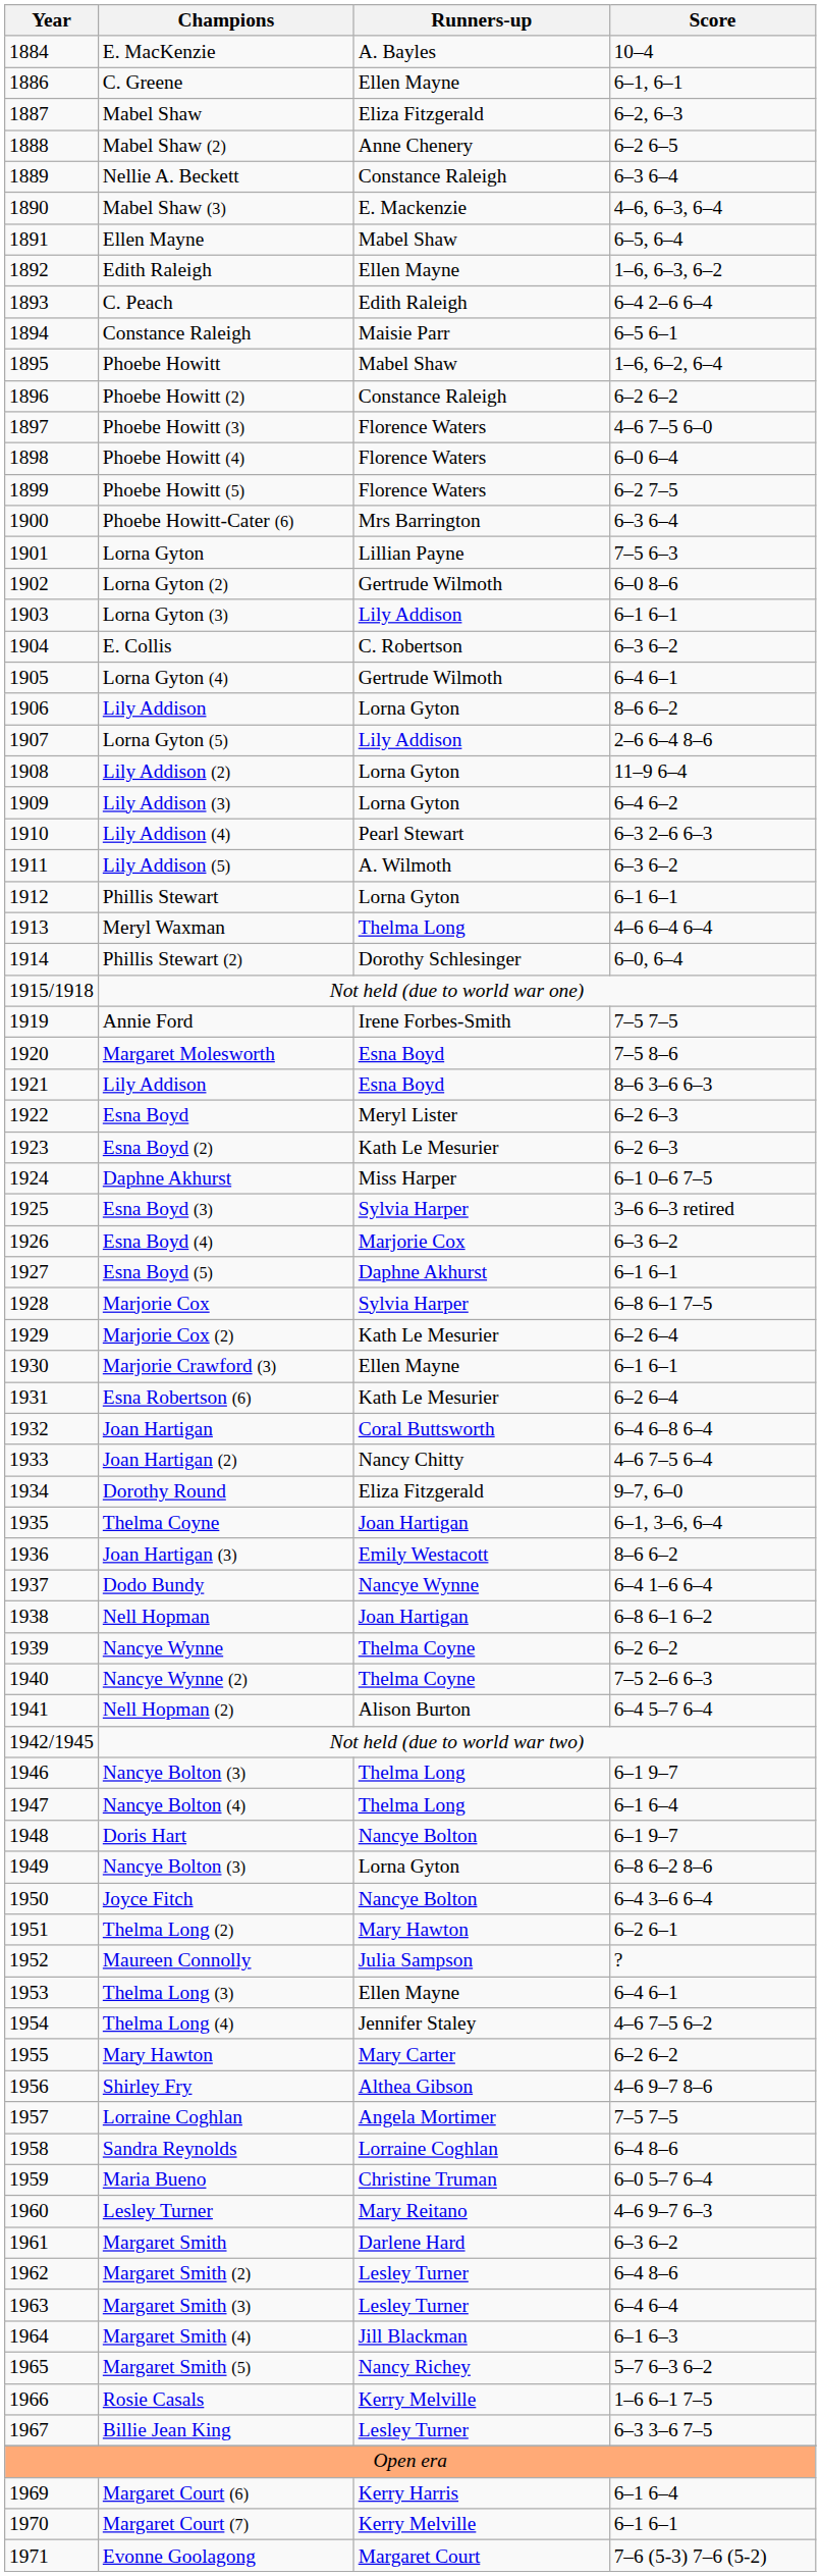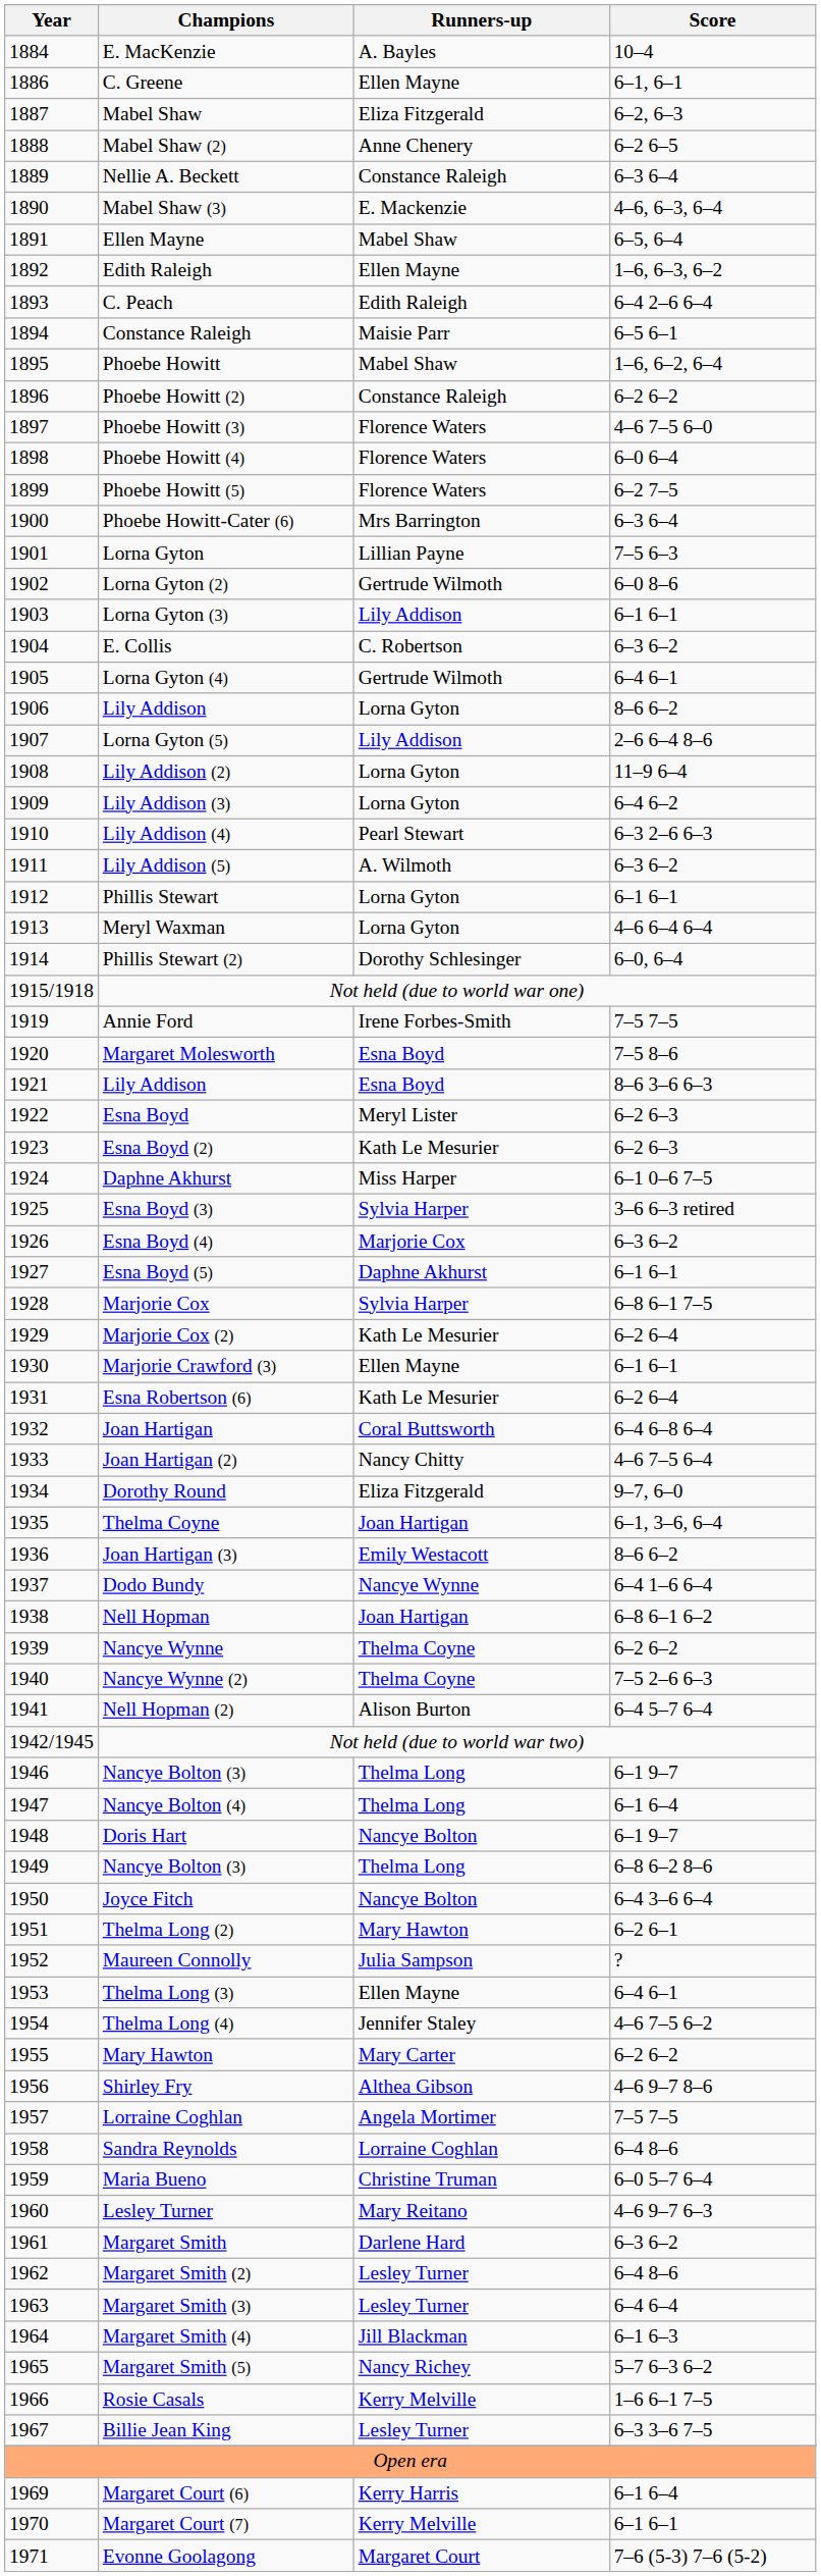 <table class="wikitable">
 <tr>
 <th style="width:60px;">Year</th>
 <th style="width:200px;">Champions</th>
 <th style="width:200px;">Runners-up</th>
 <th style="width:160px;">Score</th>
 </tr>
 <tr>
 <td>1884</td>
 <td> E. MacKenzie</td>
 <td> A. Bayles</td>
 <td>10–4</td>
 </tr>
 <tr>
 <td>1886</td>
 <td> C. Greene</td>
 <td> Ellen Mayne</td>
 <td>6–1, 6–1</td>
 </tr>
 <tr>
 <td>1887</td>
 <td> Mabel Shaw</td>
 <td> Eliza Fitzgerald</td>
 <td>6–2, 6–3</td>
 </tr>
 <tr>
 <td>1888</td>
 <td> Mabel Shaw <small>(2)</small></td>
 <td> Anne Chenery</td>
 <td>6–2 6–5</td>
 </tr>
 <tr>
 <td>1889</td>
 <td> Nellie A. Beckett</td>
 <td>  Constance Raleigh</td>
 <td>6–3 6–4</td>
 </tr>
 <tr>
 <td>1890</td>
 <td> Mabel Shaw <small>(3)</small></td>
 <td> E. Mackenzie</td>
 <td>4–6, 6–3, 6–4</td>
 </tr>
 <tr>
 <td>1891</td>
 <td> Ellen  Mayne</td>
 <td> Mabel Shaw</td>
 <td>6–5, 6–4</td>
 </tr>
 <tr>
 <td>1892</td>
 <td> Edith Raleigh</td>
 <td> Ellen  Mayne</td>
 <td>1–6, 6–3, 6–2</td>
 </tr>
 <tr>
 <td>1893</td>
 <td> C. Peach</td>
 <td> Edith Raleigh</td>
 <td>6–4 2–6 6–4</td>
 </tr>
 <tr>
 <td>1894</td>
 <td>  Constance Raleigh</td>
 <td> Maisie Parr</td>
 <td>6–5 6–1</td>
 </tr>
 <tr>
 <td>1895</td>
 <td> Phoebe Howitt</td>
 <td> Mabel Shaw</td>
 <td>1–6, 6–2, 6–4</td>
 </tr>
 <tr>
 <td>1896</td>
 <td> Phoebe Howitt <small>(2)</small></td>
 <td>  Constance Raleigh</td>
 <td>6–2 6–2</td>
 </tr>
 <tr>
 <td>1897</td>
 <td> Phoebe Howitt <small>(3)</small></td>
 <td> Florence Waters</td>
 <td>4–6 7–5 6–0</td>
 </tr>
 <tr>
 <td>1898</td>
 <td> Phoebe Howitt <small>(4)</small></td>
 <td> Florence Waters</td>
 <td>6–0 6–4</td>
 </tr>
 <tr>
 <td>1899</td>
 <td> Phoebe Howitt <small>(5)</small></td>
 <td> Florence Waters</td>
 <td>6–2 7–5</td>
 </tr>
 <tr>
 <td>1900</td>
 <td> Phoebe Howitt-Cater <small>(6)</small></td>
 <td> Mrs Barrington</td>
 <td>6–3 6–4</td>
 </tr>
 <tr>
 <td>1901</td>
 <td> Lorna Gyton</td>
 <td> Lillian Payne</td>
 <td>7–5 6–3</td>
 </tr>
 <tr>
 <td>1902</td>
 <td> Lorna Gyton <small>(2)</small></td>
 <td> Gertrude Wilmoth</td>
 <td>6–0 8–6</td>
 </tr>
 <tr>
 <td>1903</td>
 <td> Lorna Gyton  <small>(3)</small></td>
 <td> <a href='#'>Lily Addison</a></td>
 <td>6–1 6–1</td>
 </tr>
 <tr>
 <td>1904</td>
 <td>  E. Collis</td>
 <td> C. Robertson</td>
 <td>6–3 6–2</td>
 </tr>
 <tr>
 <td>1905</td>
 <td> Lorna Gyton <small>(4)</small></td>
 <td> Gertrude Wilmoth</td>
 <td>6–4 6–1</td>
 </tr>
 <tr>
 <td>1906</td>
 <td> <a href='#'>Lily Addison</a></td>
 <td> Lorna Gyton</td>
 <td>8–6 6–2</td>
 </tr>
 <tr>
 <td>1907</td>
 <td> Lorna Gyton <small>(5)</small></td>
 <td> <a href='#'>Lily Addison</a></td>
 <td>2–6 6–4 8–6</td>
 </tr>
 <tr>
 <td>1908 </td>
 <td> <a href='#'>Lily Addison</a> <small>(2)</small></td>
 <td> Lorna Gyton</td>
 <td>11–9 6–4</td>
 </tr>
 <tr>
 <td>1909</td>
 <td> <a href='#'>Lily Addison</a> <small>(3)</small></td>
 <td> Lorna Gyton</td>
 <td>6–4 6–2</td>
 </tr>
 <tr>
 <td>1910</td>
 <td> <a href='#'>Lily Addison</a> <small>(4)</small></td>
 <td> Pearl Stewart</td>
 <td>6–3 2–6 6–3</td>
 </tr>
 <tr>
 <td>1911</td>
 <td> <a href='#'>Lily Addison</a> <small>(5)</small></td>
 <td> A. Wilmoth</td>
 <td>6–3 6–2</td>
 </tr>
 <tr>
 <td>1912</td>
 <td> Phillis Stewart</td>
 <td> Lorna Gyton</td>
 <td>6–1 6–1</td>
 </tr>
 <tr>
 <td>1913</td>
 <td> Meryl Waxman</td>
-<td> <a href='#'>Thelma Long</a></td>
+<td> Lorna Gyton</td>
 <td>4–6 6–4 6–4</td>
 </tr>
 <tr>
 <td>1914</td>
 <td> Phillis Stewart <small>(2)</small></td>
 <td> Dorothy Schlesinger</td>
 <td>6–0, 6–4</td>
 </tr>
 <tr>
 <td>1915/1918</td>
 <td colspan=4 align=center><em>Not held (due to world war one)</em></td>
 </tr>
 <tr>
 <td>1919</td>
 <td> Annie Ford</td>
 <td> Irene Forbes-Smith</td>
 <td>7–5 7–5</td>
 </tr>
 <tr>
 <td>1920</td>
 <td> <a href='#'>Margaret Molesworth</a></td>
 <td> <a href='#'>Esna Boyd</a></td>
 <td>7–5 8–6</td>
 </tr>
 <tr>
 <td>1921 </td>
 <td> <a href='#'>Lily Addison</a></td>
 <td> <a href='#'>Esna Boyd</a></td>
 <td>8–6 3–6 6–3</td>
 </tr>
 <tr>
 <td>1922</td>
 <td> <a href='#'>Esna Boyd</a></td>
 <td>  Meryl Lister</td>
 <td>6–2 6–3</td>
 </tr>
 <tr>
 <td>1923</td>
 <td> <a href='#'>Esna Boyd</a> <small>(2)</small></td>
 <td>  Kath Le Mesurier</td>
 <td>6–2 6–3</td>
 </tr>
 <tr>
 <td>1924</td>
 <td> <a href='#'>Daphne Akhurst</a></td>
 <td> Miss Harper</td>
 <td>6–1 0–6 7–5</td>
 </tr>
 <tr>
 <td>1925</td>
 <td> <a href='#'>Esna Boyd</a> <small>(3)</small></td>
 <td> <a href='#'>Sylvia Harper</a></td>
 <td>3–6 6–3 retired</td>
 </tr>
 <tr>
 <td>1926</td>
 <td> <a href='#'>Esna Boyd</a> <small>(4)</small></td>
 <td> <a href='#'>Marjorie Cox</a></td>
 <td>6–3 6–2</td>
 </tr>
 <tr>
 <td>1927</td>
 <td> <a href='#'>Esna Boyd</a> <small>(5)</small></td>
 <td> <a href='#'>Daphne Akhurst</a></td>
 <td>6–1 6–1</td>
 </tr>
 <tr>
 <td>1928</td>
 <td> <a href='#'>Marjorie Cox</a></td>
 <td> <a href='#'>Sylvia Harper</a></td>
 <td>6–8 6–1 7–5</td>
 </tr>
 <tr>
 <td>1929</td>
 <td> <a href='#'>Marjorie Cox</a> <small>(2)</small></td>
 <td>  Kath Le Mesurier</td>
 <td>6–2 6–4</td>
 </tr>
 <tr>
 <td>1930</td>
 <td> <a href='#'>Marjorie Crawford</a> <small>(3)</small></td>
 <td> Ellen Mayne</td>
 <td>6–1 6–1</td>
 </tr>
 <tr>
 <td>1931</td>
 <td> <a href='#'>Esna Robertson</a> <small>(6)</small></td>
 <td>  Kath Le Mesurier</td>
 <td>6–2 6–4</td>
 </tr>
 <tr>
 <td>1932</td>
 <td> <a href='#'>Joan Hartigan</a></td>
 <td> <a href='#'>Coral Buttsworth</a></td>
 <td>6–4 6–8 6–4</td>
 </tr>
 <tr>
 <td>1933</td>
 <td> <a href='#'>Joan Hartigan</a> <small>(2)</small></td>
 <td> Nancy Chitty</td>
 <td>4–6 7–5 6–4</td>
 </tr>
 <tr>
 <td>1934</td>
 <td>  <a href='#'>Dorothy Round</a></td>
 <td> Eliza Fitzgerald</td>
 <td>9–7, 6–0</td>
 </tr>
 <tr>
 <td>1935</td>
 <td> <a href='#'>Thelma Coyne</a></td>
 <td> <a href='#'>Joan Hartigan</a></td>
 <td>6–1, 3–6, 6–4</td>
 </tr>
 <tr>
 <td>1936</td>
 <td> <a href='#'>Joan Hartigan</a> <small>(3)</small></td>
 <td> <a href='#'>Emily Westacott</a></td>
 <td>8–6 6–2</td>
 </tr>
 <tr>
 <td>1937</td>
 <td> <a href='#'>Dodo Bundy</a></td>
 <td> <a href='#'>Nancye Wynne</a></td>
 <td>6–4 1–6 6–4</td>
 </tr>
 <tr>
 <td>1938</td>
 <td> <a href='#'>Nell Hopman</a></td>
 <td> <a href='#'>Joan Hartigan</a></td>
 <td>6–8 6–1 6–2</td>
 </tr>
 <tr>
 <td>1939</td>
 <td> <a href='#'>Nancye Wynne</a></td>
 <td> <a href='#'>Thelma Coyne</a></td>
 <td>6–2 6–2</td>
 </tr>
 <tr>
 <td>1940</td>
 <td> <a href='#'>Nancye Wynne</a> <small>(2)</small></td>
 <td> <a href='#'>Thelma Coyne</a></td>
 <td>7–5 2–6 6–3</td>
 </tr>
 <tr>
 <td>1941</td>
 <td> <a href='#'>Nell Hopman</a> <small>(2)</small></td>
 <td> Alison Burton</td>
 <td>6–4 5–7 6–4</td>
 </tr>
 <tr>
 <td>1942/1945</td>
 <td colspan=4 align=center><em>Not held (due to world war two)</em></td>
 </tr>
 <tr>
 <td>1946</td>
 <td> <a href='#'>Nancye Bolton</a> <small>(3)</small></td>
 <td> <a href='#'>Thelma Long</a></td>
 <td>6–1 9–7</td>
 </tr>
 <tr>
 <td>1947</td>
 <td> <a href='#'>Nancye Bolton</a> <small>(4)</small></td>
 <td> <a href='#'>Thelma Long</a></td>
 <td>6–1 6–4</td>
 </tr>
 <tr>
 <td>1948 </td>
 <td> <a href='#'>Doris Hart</a></td>
 <td> <a href='#'>Nancye Bolton</a></td>
 <td>6–1 9–7</td>
 </tr>
 <tr>
 <td>1949 </td>
 <td> <a href='#'>Nancye Bolton</a> <small>(3)</small></td>
-<td> Lorna Gyton</td>
+<td> <a href='#'>Thelma Long</a></td>
 <td>6–8 6–2 8–6</td>
 </tr>
 <tr>
 <td>1950</td>
 <td> <a href='#'>Joyce Fitch</a></td>
 <td> <a href='#'>Nancye Bolton</a></td>
 <td>6–4 3–6 6–4</td>
 </tr>
 <tr>
 <td>1951</td>
 <td> <a href='#'>Thelma Long</a> <small>(2)</small></td>
 <td> <a href='#'>Mary Hawton</a></td>
 <td>6–2 6–1</td>
 </tr>
 <tr>
 <td>1952 </td>
 <td> <a href='#'>Maureen Connolly</a></td>
 <td> <a href='#'>Julia Sampson</a></td>
 <td>?</td>
 </tr>
 <tr>
 <td>1953</td>
 <td> <a href='#'>Thelma Long</a>  <small>(3)</small></td>
 <td> Ellen  Mayne</td>
 <td>6–4 6–1</td>
 </tr>
 <tr>
 <td>1954</td>
 <td> <a href='#'>Thelma Long</a> <small>(4)</small></td>
 <td>  Jennifer Staley</td>
 <td>4–6 7–5 6–2</td>
 </tr>
 <tr>
 <td>1955</td>
 <td> <a href='#'>Mary Hawton</a></td>
 <td> <a href='#'>Mary Carter</a></td>
 <td>6–2 6–2</td>
 </tr>
 <tr>
 <td>1956</td>
 <td> <a href='#'>Shirley Fry</a></td>
 <td> <a href='#'>Althea Gibson</a></td>
 <td>4–6 9–7 8–6</td>
 </tr>
 <tr>
 <td>1957</td>
 <td> <a href='#'>Lorraine Coghlan</a></td>
 <td> <a href='#'>Angela Mortimer</a></td>
 <td>7–5 7–5</td>
 </tr>
 <tr>
 <td>1958</td>
 <td> <a href='#'>Sandra Reynolds</a></td>
 <td> <a href='#'>Lorraine Coghlan</a></td>
 <td>6–4 8–6</td>
 </tr>
 <tr>
 <td>1959 </td>
 <td> <a href='#'>Maria Bueno</a></td>
 <td> <a href='#'>Christine Truman</a></td>
 <td>6–0 5–7 6–4</td>
 </tr>
 <tr>
 <td>1960</td>
 <td>  <a href='#'>Lesley Turner</a></td>
 <td> <a href='#'>Mary Reitano</a></td>
 <td>4–6 9–7 6–3</td>
 </tr>
 <tr>
 <td>1961 </td>
 <td> <a href='#'>Margaret Smith</a></td>
 <td> <a href='#'>Darlene Hard</a></td>
 <td>6–3 6–2</td>
 </tr>
 <tr>
 <td>1962 </td>
 <td> <a href='#'>Margaret Smith</a> <small>(2)</small></td>
 <td>  <a href='#'>Lesley Turner</a></td>
 <td>6–4 8–6</td>
 </tr>
 <tr>
 <td>1963 </td>
 <td> <a href='#'>Margaret Smith</a> <small>(3)</small></td>
 <td>  <a href='#'>Lesley Turner</a></td>
 <td>6–4 6–4</td>
 </tr>
 <tr>
 <td>1964 </td>
 <td> <a href='#'>Margaret Smith</a> <small>(4)</small></td>
 <td> <a href='#'>Jill Blackman</a></td>
 <td>6–1 6–3</td>
 </tr>
 <tr>
 <td>1965 </td>
 <td> <a href='#'>Margaret Smith</a> <small>(5)</small></td>
 <td> <a href='#'>Nancy Richey</a></td>
 <td>5–7 6–3 6–2</td>
 </tr>
 <tr>
 <td>1966</td>
 <td> <a href='#'>Rosie Casals</a></td>
 <td> <a href='#'>Kerry Melville</a></td>
 <td>1–6 6–1 7–5</td>
 </tr>
 <tr>
 <td>1967</td>
 <td> <a href='#'>Billie Jean King</a></td>
 <td>  <a href='#'>Lesley Turner</a></td>
 <td>6–3 3–6 7–5</td>
 </tr>
 <tr>
 </tr>
 <tr style=background-color:#ffaa77>
 <td colspan=10 align=center><em>Open era</em></td>
 </tr>
 <tr>
 <td>1969 </td>
 <td> <a href='#'>Margaret Court</a> <small>(6)</small></td>
 <td> <a href='#'>Kerry Harris</a></td>
 <td>6–1 6–4</td>
 </tr>
 <tr>
 <td>1970 </td>
 <td> <a href='#'>Margaret Court</a> <small>(7)</small></td>
 <td> <a href='#'>Kerry Melville</a></td>
 <td>6–1 6–1</td>
 </tr>
 <tr>
 <td>1971 </td>
 <td> <a href='#'>Evonne Goolagong</a></td>
 <td> <a href='#'>Margaret Court</a></td>
 <td>7–6 (5-3) 7–6 (5-2)</td>
 </tr>
 <tr>
 </tr>
 </table>
